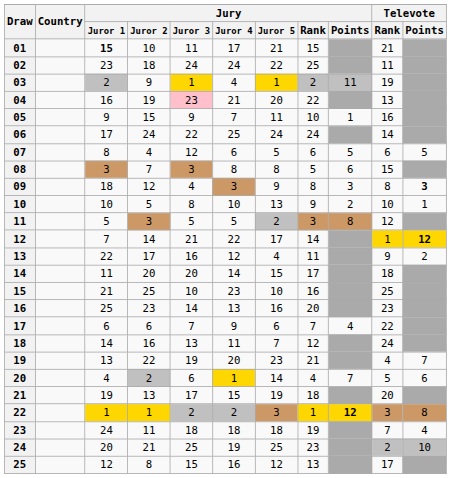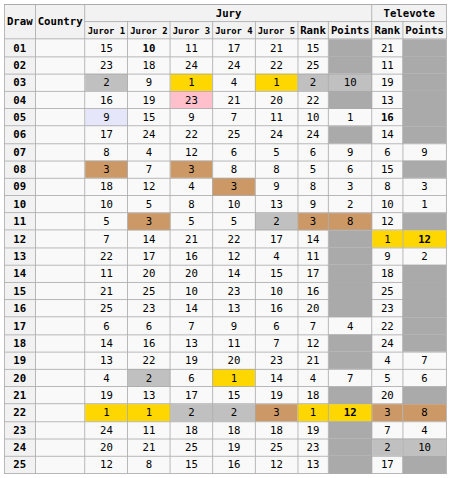 <table class="sortable wikitable collapsible plainrowheaders" style="text-align:center;">
 <tr>
 </tr>
 <tr>
 <th scope="col" rowspan="2">Draw</th>
 <th scope="col" rowspan="2">Country</th>
 <th scope="col" colspan="7">Jury</th>
 <th scope="col" colspan="2">Televote</th>
 </tr>
 <tr>
 <th scope="col"><small>Juror 1</small></th>
 <th scope="col"><small>Juror 2</small></th>
 <th scope="col"><small>Juror 3</small></th>
 <th scope="col"><small>Juror 4</small></th>
 <th scope="col"><small>Juror 5</small></th>
 <th scope="col">Rank</th>
 <th scope="col">Points</th>
 <th scope="col">Rank</th>
 <th scope="col">Points</th>
 </tr>
 <tr>
 <th scope="row" style="text-align:center;">01</th>
 <td style="text-align:left;"></td>
-<td><strong>15</strong></td>
-<td>10</td>
+<td>15</td>
+<td><strong>10</strong></td>
 <td>11</td>
 <td>17</td>
 <td>21</td>
 <td>15</td>
 <td style="background:#AAAAAA;"></td>
 <td>21</td>
 <td style="background:#AAAAAA;"></td>
 </tr>
 <tr>
 <th scope="row" style="text-align:center;">02</th>
 <td style="text-align:left;"></td>
 <td>23</td>
 <td>18</td>
 <td>24</td>
 <td>24</td>
 <td>22</td>
 <td>25</td>
 <td style="background:#AAAAAA;"></td>
 <td>11</td>
 <td style="background:#AAAAAA;"></td>
 </tr>
 <tr>
 <th scope="row" style="text-align:center;">03</th>
 <td style="text-align:left;"></td>
 <td style="background:silver;">2</td>
 <td>9</td>
 <td style="background:gold;">1</td>
 <td>4</td>
 <td style="background:gold;">1</td>
 <td style="background:silver;">2</td>
-<td style="background:silver;">11</td>
+<td style="background:silver;">10</td>
 <td>19</td>
 <td style="background:#AAAAAA;"></td>
 </tr>
 <tr>
 <th scope="row" style="text-align:center;">04</th>
 <td style="text-align:left;"></td>
 <td>16</td>
 <td>19</td>
 <td style="background: pink;">23</td>
 <td>21</td>
 <td>20</td>
 <td>22</td>
 <td style="background:#AAAAAA;"></td>
 <td>13</td>
 <td style="background:#AAAAAA;"></td>
 </tr>
 <tr>
 <th scope="row" style="text-align:center;">05</th>
 <td style="text-align:left;"></td>
-<td>9</td>
+<td style="background: lavender;">9</td>
 <td>15</td>
 <td>9</td>
 <td>7</td>
 <td>11</td>
 <td>10</td>
 <td>1</td>
-<td>16</td>
+<td><strong>16</strong></td>
 <td style="background:#AAAAAA;"></td>
 </tr>
 <tr>
 <th scope="row" style="text-align:center;">06</th>
 <td style="text-align:left;"></td>
 <td>17</td>
 <td>24</td>
 <td>22</td>
 <td>25</td>
 <td>24</td>
 <td>24</td>
 <td style="background:#AAAAAA;"></td>
 <td>14</td>
 <td style="background:#AAAAAA;"></td>
 </tr>
 <tr>
 <th scope="row" style="text-align:center;">07</th>
 <td style="text-align:left;"></td>
 <td>8</td>
 <td>4</td>
 <td>12</td>
 <td>6</td>
 <td>5</td>
 <td>6</td>
-<td>5</td>
+<td>9</td>
 <td>6</td>
-<td>5</td>
+<td>9</td>
 </tr>
 <tr>
 <th scope="row" style="text-align:center;">08</th>
 <td style="text-align:left;"></td>
 <td style="background:#CC9966;">3</td>
 <td>7</td>
 <td style="background:#CC9966;">3</td>
 <td>8</td>
 <td>8</td>
 <td>5</td>
 <td>6</td>
 <td>15</td>
 <td style="background:#AAAAAA;"></td>
 </tr>
 <tr>
 <th scope="row" style="text-align:center;">09</th>
 <td style="text-align:left;"></td>
 <td>18</td>
 <td>12</td>
 <td>4</td>
 <td style="background:#CC9966;">3</td>
 <td>9</td>
 <td>8</td>
 <td>3</td>
 <td>8</td>
-<td><strong>3</strong></td>
+<td>3</td>
 </tr>
 <tr>
 <th scope="row" style="text-align:center;">10</th>
 <td style="text-align:left;"></td>
 <td>10</td>
 <td>5</td>
 <td>8</td>
 <td>10</td>
 <td>13</td>
 <td>9</td>
 <td>2</td>
 <td>10</td>
 <td>1</td>
 </tr>
 <tr>
 <th scope="row" style="text-align:center;">11</th>
 <td style="text-align:left;"></td>
 <td>5</td>
 <td style="background:#CC9966;">3</td>
 <td>5</td>
 <td>5</td>
 <td style="background:silver;">2</td>
 <td style="background:#CC9966;">3</td>
 <td style="background:#CC9966;">8</td>
 <td>12</td>
 <td style="background:#AAAAAA;"></td>
 </tr>
 <tr>
 <th scope="row" style="text-align:center;">12</th>
 <td style="text-align:left;"></td>
 <td>7</td>
 <td>14</td>
 <td>21</td>
 <td>22</td>
 <td>17</td>
 <td>14</td>
 <td style="background:#AAAAAA;"></td>
 <td style="background:gold;">1</td>
 <td style="background:gold;"><strong>12</strong></td>
 </tr>
 <tr>
 <th scope="row" style="text-align:center;">13</th>
 <td style="text-align:left;"></td>
 <td>22</td>
 <td>17</td>
 <td>16</td>
 <td>12</td>
 <td>4</td>
 <td>11</td>
 <td style="background:#AAAAAA;"></td>
 <td>9</td>
 <td>2</td>
 </tr>
 <tr>
 <th scope="row" style="text-align:center;">14</th>
 <td style="text-align:left;"></td>
 <td>11</td>
 <td>20</td>
 <td>20</td>
 <td>14</td>
 <td>15</td>
 <td>17</td>
 <td style="background:#AAAAAA;"></td>
 <td>18</td>
 <td style="background:#AAAAAA;"></td>
 </tr>
 <tr>
 <th scope="row" style="text-align:center;">15</th>
 <td style="text-align:left;"></td>
 <td>21</td>
 <td>25</td>
 <td>10</td>
 <td>23</td>
 <td>10</td>
 <td>16</td>
 <td style="background:#AAAAAA;"></td>
 <td>25</td>
 <td style="background:#AAAAAA;"></td>
 </tr>
 <tr>
 <th scope="row" style="text-align:center;">16</th>
 <td style="text-align:left;"></td>
 <td>25</td>
 <td>23</td>
 <td>14</td>
 <td>13</td>
 <td>16</td>
 <td>20</td>
 <td style="background:#AAAAAA;"></td>
 <td>23</td>
 <td style="background:#AAAAAA;"></td>
 </tr>
 <tr>
 <th scope="row" style="text-align:center;">17</th>
 <td style="text-align:left;"></td>
 <td>6</td>
 <td>6</td>
 <td>7</td>
 <td>9</td>
 <td>6</td>
 <td>7</td>
 <td>4</td>
 <td>22</td>
 <td style="background:#AAAAAA;"></td>
 </tr>
 <tr>
 <th scope="row" style="text-align:center;">18</th>
 <td style="text-align:left;"></td>
 <td>14</td>
 <td>16</td>
 <td>13</td>
 <td>11</td>
 <td>7</td>
 <td>12</td>
 <td style="background:#AAAAAA;"></td>
 <td>24</td>
 <td style="background:#AAAAAA;"></td>
 </tr>
 <tr>
 <th scope="row" style="text-align:center;">19</th>
 <td style="text-align:left;"></td>
 <td>13</td>
 <td>22</td>
 <td>19</td>
 <td>20</td>
 <td>23</td>
 <td>21</td>
 <td style="background:#AAAAAA;"></td>
 <td>4</td>
 <td>7</td>
 </tr>
 <tr>
 <th scope="row" style="text-align:center;">20</th>
 <td style="text-align:left;"></td>
 <td>4</td>
 <td style="background:silver;">2</td>
 <td>6</td>
 <td style="background:gold;">1</td>
 <td>14</td>
 <td>4</td>
 <td>7</td>
 <td>5</td>
 <td>6</td>
 </tr>
 <tr>
 <th scope="row" style="text-align:center;">21</th>
 <td style="text-align:left;"></td>
 <td>19</td>
 <td>13</td>
 <td>17</td>
 <td>15</td>
 <td>19</td>
 <td>18</td>
 <td style="background:#AAAAAA;"></td>
 <td>20</td>
 <td style="background:#AAAAAA;"></td>
 </tr>
 <tr>
 <th scope="row" style="text-align:center;">22</th>
 <td style="text-align:left;"></td>
 <td style="background:gold;">1</td>
 <td style="background:gold;">1</td>
 <td style="background:silver;">2</td>
 <td style="background:silver;">2</td>
 <td style="background:#CC9966;">3</td>
 <td style="background:gold;">1</td>
 <td style="background:gold;"><strong>12</strong></td>
 <td style="background:#CC9966;">3</td>
 <td style="background:#CC9966;">8</td>
 </tr>
 <tr>
 <th scope="row" style="text-align:center;">23</th>
 <td style="text-align:left;"></td>
 <td>24</td>
 <td>11</td>
 <td>18</td>
 <td>18</td>
 <td>18</td>
 <td>19</td>
 <td style="background:#AAAAAA;"></td>
 <td>7</td>
 <td>4</td>
 </tr>
 <tr>
 <th scope="row" style="text-align:center;">24</th>
 <td style="text-align:left;"></td>
 <td>20</td>
 <td>21</td>
 <td>25</td>
 <td>19</td>
 <td>25</td>
 <td>23</td>
 <td style="background:#AAAAAA;"></td>
 <td style="background:silver;">2</td>
 <td style="background:silver;">10</td>
 </tr>
 <tr>
 <th scope="row" style="text-align:center;">25</th>
 <td style="text-align:left;"></td>
 <td>12</td>
 <td>8</td>
 <td>15</td>
 <td>16</td>
 <td>12</td>
 <td>13</td>
 <td style="background:#AAAAAA;"></td>
 <td>17</td>
 <td style="background:#AAAAAA;"></td>
 </tr>
 </table>
